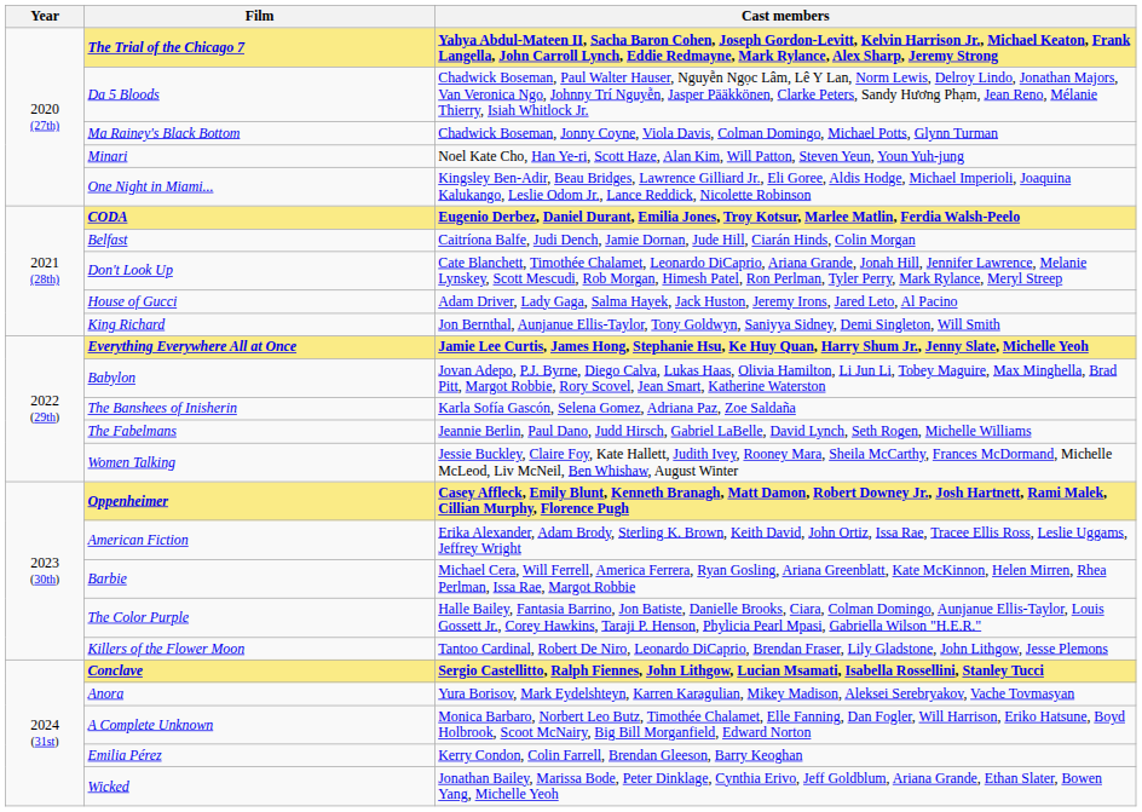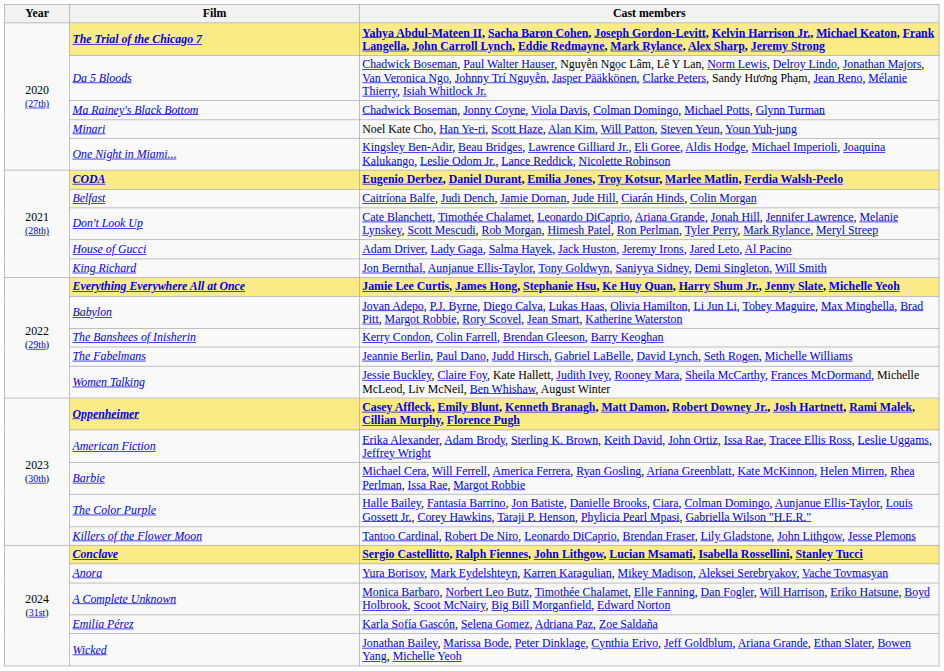 <table class="wikitable" width="100%" cellpadding="5">
 <tr>
 <th width="7%">Year</th>
 <th width="31%">Film</th>
 <th width="62%">Cast members</th>
 </tr>
 <tr>
 <td rowspan="5" align="center">2020<br><small><a href='#'>(27th)</a> </small></td>
 <td style="background:#FAEB86;"><strong><em><a href='#'>The Trial of the Chicago 7</a></em></strong></td>
 <td style="background:#FAEB86;"><strong><a href='#'>Yahya Abdul-Mateen II</a>, <a href='#'>Sacha Baron Cohen</a>, <a href='#'>Joseph Gordon-Levitt</a>, <a href='#'>Kelvin Harrison Jr.</a>, <a href='#'>Michael Keaton</a>, <a href='#'>Frank Langella</a>, <a href='#'>John Carroll Lynch</a>, <a href='#'>Eddie Redmayne</a>, <a href='#'>Mark Rylance</a>, <a href='#'>Alex Sharp</a>, <a href='#'>Jeremy Strong</a></strong></td>
 </tr>
 <tr>
 <td><em><a href='#'>Da 5 Bloods</a></em></td>
 <td><a href='#'>Chadwick Boseman</a>, <a href='#'>Paul Walter Hauser</a>, Nguyễn Ngọc Lâm, Lê Y Lan, <a href='#'>Norm Lewis</a>, <a href='#'>Delroy Lindo</a>, <a href='#'>Jonathan Majors</a>, <a href='#'>Van Veronica Ngo</a>, <a href='#'>Johnny Trí Nguyễn</a>, <a href='#'>Jasper Pääkkönen</a>, <a href='#'>Clarke Peters</a>, Sandy Hương Phạm, <a href='#'>Jean Reno</a>, <a href='#'>Mélanie Thierry</a>, <a href='#'>Isiah Whitlock Jr.</a></td>
 </tr>
 <tr>
 <td><em><a href='#'>Ma Rainey's Black Bottom</a></em></td>
 <td><a href='#'>Chadwick Boseman</a>, <a href='#'>Jonny Coyne</a>, <a href='#'>Viola Davis</a>, <a href='#'>Colman Domingo</a>, <a href='#'>Michael Potts</a>, <a href='#'>Glynn Turman</a></td>
 </tr>
 <tr>
 <td><em><a href='#'>Minari</a></em></td>
 <td>Noel Kate Cho, <a href='#'>Han Ye-ri</a>, <a href='#'>Scott Haze</a>, <a href='#'>Alan Kim</a>, <a href='#'>Will Patton</a>, <a href='#'>Steven Yeun</a>, <a href='#'>Youn Yuh-jung</a></td>
 </tr>
 <tr>
 <td><em><a href='#'>One Night in Miami...</a></em></td>
 <td><a href='#'>Kingsley Ben-Adir</a>, <a href='#'>Beau Bridges</a>, <a href='#'>Lawrence Gilliard Jr.</a>, <a href='#'>Eli Goree</a>, <a href='#'>Aldis Hodge</a>, <a href='#'>Michael Imperioli</a>, <a href='#'>Joaquina Kalukango</a>, <a href='#'>Leslie Odom Jr.</a>, <a href='#'>Lance Reddick</a>, <a href='#'>Nicolette Robinson</a></td>
 </tr>
 <tr>
 <td rowspan="5" align="center">2021<br><small><a href='#'>(28th)</a> </small></td>
 <td style="background:#FAEB86;"><strong><em><a href='#'>CODA</a></em></strong></td>
 <td style="background:#FAEB86;"><strong><a href='#'>Eugenio Derbez</a>, <a href='#'>Daniel Durant</a>, <a href='#'>Emilia Jones</a>, <a href='#'>Troy Kotsur</a>, <a href='#'>Marlee Matlin</a>, <a href='#'>Ferdia Walsh-Peelo</a></strong></td>
 </tr>
 <tr>
 <td><em><a href='#'>Belfast</a></em></td>
 <td><a href='#'>Caitríona Balfe</a>, <a href='#'>Judi Dench</a>, <a href='#'>Jamie Dornan</a>, <a href='#'>Jude Hill</a>, <a href='#'>Ciarán Hinds</a>, <a href='#'>Colin Morgan</a></td>
 </tr>
 <tr>
 <td><em><a href='#'>Don't Look Up</a></em></td>
 <td><a href='#'>Cate Blanchett</a>, <a href='#'>Timothée Chalamet</a>, <a href='#'>Leonardo DiCaprio</a>, <a href='#'>Ariana Grande</a>, <a href='#'>Jonah Hill</a>, <a href='#'>Jennifer Lawrence</a>, <a href='#'>Melanie Lynskey</a>, <a href='#'>Scott Mescudi</a>, <a href='#'>Rob Morgan</a>, <a href='#'>Himesh Patel</a>, <a href='#'>Ron Perlman</a>, <a href='#'>Tyler Perry</a>, <a href='#'>Mark Rylance</a>, <a href='#'>Meryl Streep</a></td>
 </tr>
 <tr>
 <td><em><a href='#'>House of Gucci</a></em></td>
 <td><a href='#'>Adam Driver</a>, <a href='#'>Lady Gaga</a>, <a href='#'>Salma Hayek</a>, <a href='#'>Jack Huston</a>, <a href='#'>Jeremy Irons</a>, <a href='#'>Jared Leto</a>, <a href='#'>Al Pacino</a></td>
 </tr>
 <tr>
 <td><em><a href='#'>King Richard</a></em></td>
 <td><a href='#'>Jon Bernthal</a>, <a href='#'>Aunjanue Ellis-Taylor</a>, <a href='#'>Tony Goldwyn</a>, <a href='#'>Saniyya Sidney</a>, <a href='#'>Demi Singleton</a>, <a href='#'>Will Smith</a></td>
 </tr>
 <tr>
 <td rowspan="5" align="center">2022<br><small>(<a href='#'>29th</a>) </small></td>
 <td style="background:#FAEB86;"><strong><em><a href='#'>Everything Everywhere All at Once</a></em></strong></td>
 <td style="background:#FAEB86;"><strong><a href='#'>Jamie Lee Curtis</a>, <a href='#'>James Hong</a>, <a href='#'>Stephanie Hsu</a>, <a href='#'>Ke Huy Quan</a>, <a href='#'>Harry Shum Jr.</a>, <a href='#'>Jenny Slate</a>, <a href='#'>Michelle Yeoh</a></strong></td>
 </tr>
 <tr>
 <td><em><a href='#'>Babylon</a></em></td>
 <td><a href='#'>Jovan Adepo</a>, <a href='#'>P.J. Byrne</a>, <a href='#'>Diego Calva</a>, <a href='#'>Lukas Haas</a>, <a href='#'>Olivia Hamilton</a>, <a href='#'>Li Jun Li</a>, <a href='#'>Tobey Maguire</a>, <a href='#'>Max Minghella</a>, <a href='#'>Brad Pitt</a>, <a href='#'>Margot Robbie</a>, <a href='#'>Rory Scovel</a>, <a href='#'>Jean Smart</a>, <a href='#'>Katherine Waterston</a></td>
 </tr>
 <tr>
 <td><em><a href='#'>The Banshees of Inisherin</a></em></td>
-<td><a href='#'>Karla Sofía Gascón</a>, <a href='#'>Selena Gomez</a>, <a href='#'>Adriana Paz</a>, <a href='#'>Zoe Saldaña</a></td>
+<td><a href='#'>Kerry Condon</a>, <a href='#'>Colin Farrell</a>, <a href='#'>Brendan Gleeson</a>, <a href='#'>Barry Keoghan</a></td>
 </tr>
 <tr>
 <td><em><a href='#'>The Fabelmans</a></em></td>
 <td><a href='#'>Jeannie Berlin</a>, <a href='#'>Paul Dano</a>, <a href='#'>Judd Hirsch</a>, <a href='#'>Gabriel LaBelle</a>, <a href='#'>David Lynch</a>, <a href='#'>Seth Rogen</a>, <a href='#'>Michelle Williams</a></td>
 </tr>
 <tr>
 <td><em><a href='#'>Women Talking</a></em></td>
 <td><a href='#'>Jessie Buckley</a>, <a href='#'>Claire Foy</a>, Kate Hallett, <a href='#'>Judith Ivey</a>, <a href='#'>Rooney Mara</a>, <a href='#'>Sheila McCarthy</a>, <a href='#'>Frances McDormand</a>, Michelle McLeod, Liv McNeil, <a href='#'>Ben Whishaw</a>, August Winter</td>
 </tr>
 <tr>
 <td rowspan="5" align="center">2023<br><small>(<a href='#'>30th</a>) </small></td>
 <td style="background:#FAEB86;"><strong><em><a href='#'>Oppenheimer</a></em></strong></td>
 <td style="background:#FAEB86;"><strong><a href='#'>Casey Affleck</a>, <a href='#'>Emily Blunt</a>, <a href='#'>Kenneth Branagh</a>, <a href='#'>Matt Damon</a>, <a href='#'>Robert Downey Jr.</a>, <a href='#'>Josh Hartnett</a>, <a href='#'>Rami Malek</a>, <a href='#'>Cillian Murphy</a>, <a href='#'>Florence Pugh</a></strong></td>
 </tr>
 <tr>
 <td><em><a href='#'>American Fiction</a></em></td>
 <td><a href='#'>Erika Alexander</a>, <a href='#'>Adam Brody</a>, <a href='#'>Sterling K. Brown</a>, <a href='#'>Keith David</a>, <a href='#'>John Ortiz</a>, <a href='#'>Issa Rae</a>, <a href='#'>Tracee Ellis Ross</a>, <a href='#'>Leslie Uggams</a>, <a href='#'>Jeffrey Wright</a></td>
 </tr>
 <tr>
 <td><em><a href='#'>Barbie</a></em></td>
 <td><a href='#'>Michael Cera</a>, <a href='#'>Will Ferrell</a>, <a href='#'>America Ferrera</a>, <a href='#'>Ryan Gosling</a>, <a href='#'>Ariana Greenblatt</a>, <a href='#'>Kate McKinnon</a>, <a href='#'>Helen Mirren</a>, <a href='#'>Rhea Perlman</a>, <a href='#'>Issa Rae</a>, <a href='#'>Margot Robbie</a></td>
 </tr>
 <tr>
 <td><em><a href='#'>The Color Purple</a></em></td>
 <td><a href='#'>Halle Bailey</a>, <a href='#'>Fantasia Barrino</a>, <a href='#'>Jon Batiste</a>, <a href='#'>Danielle Brooks</a>, <a href='#'>Ciara</a>, <a href='#'>Colman Domingo</a>, <a href='#'>Aunjanue Ellis-Taylor</a>, <a href='#'>Louis Gossett Jr.</a>, <a href='#'>Corey Hawkins</a>, <a href='#'>Taraji P. Henson</a>, <a href='#'>Phylicia Pearl Mpasi</a>, <a href='#'>Gabriella Wilson "H.E.R."</a></td>
 </tr>
 <tr>
 <td><em><a href='#'>Killers of the Flower Moon</a></em></td>
 <td><a href='#'>Tantoo Cardinal</a>, <a href='#'>Robert De Niro</a>, <a href='#'>Leonardo DiCaprio</a>, <a href='#'>Brendan Fraser</a>, <a href='#'>Lily Gladstone</a>, <a href='#'>John Lithgow</a>, <a href='#'>Jesse Plemons</a></td>
 </tr>
 <tr>
 <td rowspan="5" align="center">2024<br><small>(<a href='#'>31st</a>) </small></td>
 <td style="background:#FAEB86;"><strong><em><a href='#'>Conclave</a></em></strong></td>
 <td style="background:#FAEB86;"><strong><a href='#'>Sergio Castellitto</a>, <a href='#'>Ralph Fiennes</a>, <a href='#'>John Lithgow</a>, <a href='#'>Lucian Msamati</a>, <a href='#'>Isabella Rossellini</a>, <a href='#'>Stanley Tucci</a></strong></td>
 </tr>
 <tr>
 <td><em><a href='#'>Anora</a></em></td>
 <td><a href='#'>Yura Borisov</a>, <a href='#'>Mark Eydelshteyn</a>, <a href='#'>Karren Karagulian</a>, <a href='#'>Mikey Madison</a>, <a href='#'>Aleksei Serebryakov</a>, <a href='#'>Vache Tovmasyan</a></td>
 </tr>
 <tr>
 <td><em><a href='#'>A Complete Unknown</a></em></td>
 <td><a href='#'>Monica Barbaro</a>, <a href='#'>Norbert Leo Butz</a>, <a href='#'>Timothée Chalamet</a>, <a href='#'>Elle Fanning</a>, <a href='#'>Dan Fogler</a>, <a href='#'>Will Harrison</a>, <a href='#'>Eriko Hatsune</a>, <a href='#'>Boyd Holbrook</a>, <a href='#'>Scoot McNairy</a>, <a href='#'>Big Bill Morganfield</a>, <a href='#'>Edward Norton</a></td>
 </tr>
 <tr>
 <td><em><a href='#'>Emilia Pérez</a></em></td>
-<td><a href='#'>Kerry Condon</a>, <a href='#'>Colin Farrell</a>, <a href='#'>Brendan Gleeson</a>, <a href='#'>Barry Keoghan</a></td>
+<td><a href='#'>Karla Sofía Gascón</a>, <a href='#'>Selena Gomez</a>, <a href='#'>Adriana Paz</a>, <a href='#'>Zoe Saldaña</a></td>
 </tr>
 <tr>
 <td><em><a href='#'>Wicked</a></em></td>
 <td><a href='#'>Jonathan Bailey</a>, <a href='#'>Marissa Bode</a>, <a href='#'>Peter Dinklage</a>, <a href='#'>Cynthia Erivo</a>, <a href='#'>Jeff Goldblum</a>, <a href='#'>Ariana Grande</a>, <a href='#'>Ethan Slater</a>, <a href='#'>Bowen Yang</a>, <a href='#'>Michelle Yeoh</a></td>
 </tr>
 </table>
